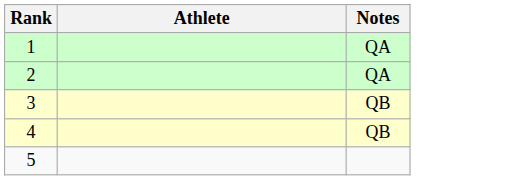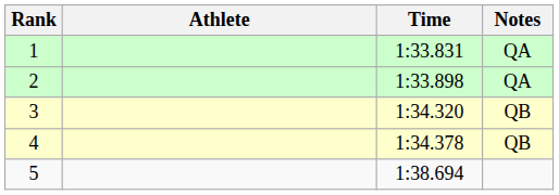 <table class=wikitable style="text-align:center">
 <tr>
 <th width=40>Rank</th>
 <th width=250>Athlete</th>
+<th width=80>Time</th>
 <th width=50>Notes</th>
 </tr>
 <tr bgcolor="ccffcc">
 <td>1</td>
 <td align=left></td>
+<td>1:33.831</td>
 <td>QA</td>
 </tr>
 <tr bgcolor="ccffcc">
 <td>2</td>
 <td align=left></td>
+<td>1:33.898</td>
 <td>QA</td>
 </tr>
 <tr bgcolor="ffffcc">
 <td>3</td>
 <td align=left></td>
+<td>1:34.320</td>
 <td>QB</td>
 </tr>
 <tr bgcolor="ffffcc">
 <td>4</td>
 <td align=left></td>
+<td>1:34.378</td>
 <td>QB</td>
 </tr>
 <tr>
 <td>5</td>
 <td align=left></td>
+<td>1:38.694</td>
 <td></td>
 </tr>
 </table>
